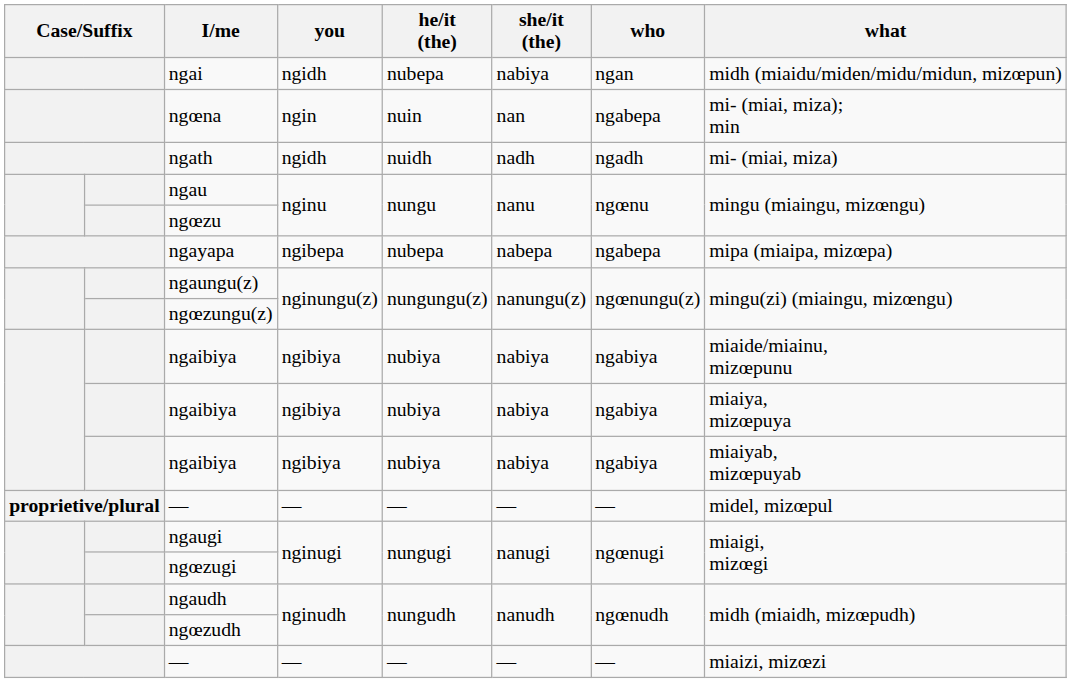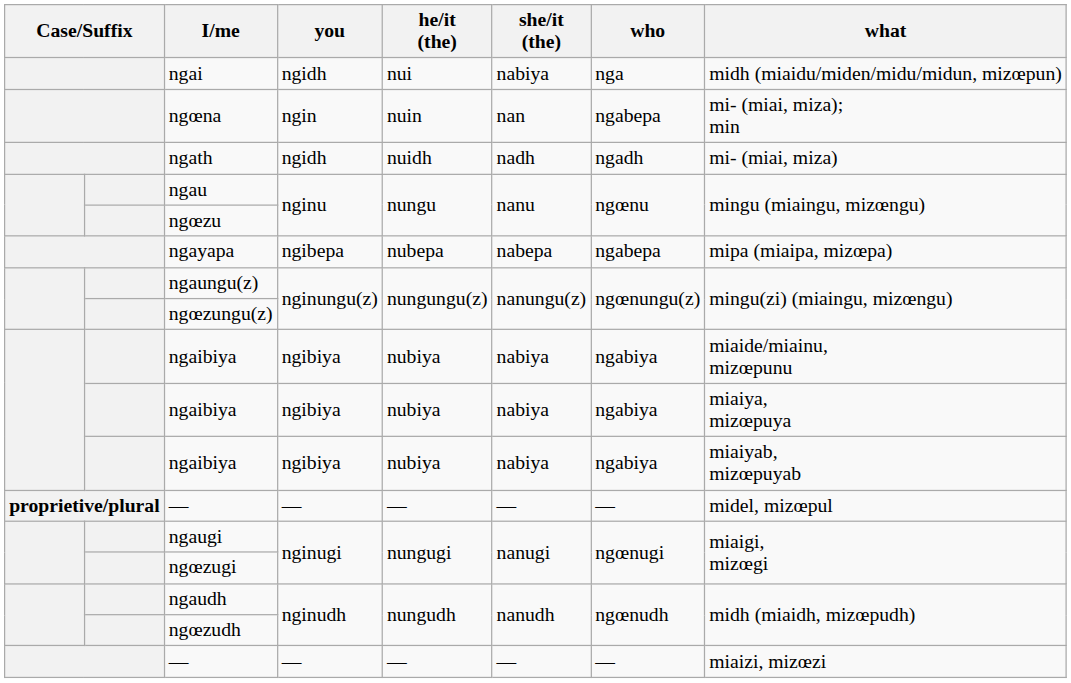 <table class="wikitable">
 <tr>
 <th colspan="2">Case/Suffix</th>
 <th>I/me</th>
 <th>you</th>
 <th>he/it<br>(the)</th>
 <th>she/it<br>(the)</th>
 <th>who</th>
 <th>what</th>
 </tr>
 <tr>
 <th colspan="2"></th>
 <td>ngai</td>
 <td>ngidh</td>
-<td>nubepa</td>
+<td>nui</td>
 <td>nabiya</td>
-<td>ngan</td>
+<td>nga</td>
 <td>midh (miaidu/miden/midu/midun, mizœpun)</td>
 </tr>
 <tr>
 <th colspan="2"></th>
 <td>ngœna</td>
 <td>ngin</td>
 <td>nuin</td>
 <td>nan</td>
 <td>ngabepa</td>
 <td>mi- (miai, miza);<br>min</td>
 </tr>
 <tr>
 <th colspan="2"></th>
 <td>ngath</td>
 <td>ngidh</td>
 <td>nuidh</td>
 <td>nadh</td>
 <td>ngadh</td>
 <td>mi- (miai, miza)</td>
 </tr>
 <tr>
 <th rowspan="2"></th>
 <th></th>
 <td>ngau</td>
 <td rowspan="2">nginu</td>
 <td rowspan="2">nungu</td>
 <td rowspan="2">nanu</td>
 <td rowspan="2">ngœnu</td>
 <td rowspan="2">mingu (miaingu, mizœngu)</td>
 </tr>
 <tr>
 <th></th>
 <td>ngœzu</td>
 </tr>
 <tr>
 <th colspan="2"></th>
 <td>ngayapa</td>
 <td>ngibepa</td>
 <td>nubepa</td>
 <td>nabepa</td>
 <td>ngabepa</td>
 <td>mipa (miaipa, mizœpa)</td>
 </tr>
 <tr>
 <th rowspan="2"></th>
 <th></th>
 <td>ngaungu(z)</td>
 <td rowspan="2">nginungu(z)</td>
 <td rowspan="2">nungungu(z)</td>
 <td rowspan="2">nanungu(z)</td>
 <td rowspan="2">ngœnungu(z)</td>
 <td rowspan="2">mingu(zi) (miaingu, mizœngu)</td>
 </tr>
 <tr>
 <th></th>
 <td>ngœzungu(z)</td>
 </tr>
 <tr>
 <th rowspan="3"></th>
 <th></th>
 <td>ngaibiya</td>
 <td>ngibiya</td>
 <td>nubiya</td>
 <td>nabiya</td>
 <td>ngabiya</td>
 <td>miaide/miainu,<br>mizœpunu</td>
 </tr>
 <tr>
 <th></th>
 <td>ngaibiya</td>
 <td>ngibiya</td>
 <td>nubiya</td>
 <td>nabiya</td>
 <td>ngabiya</td>
 <td>miaiya,<br>mizœpuya</td>
 </tr>
 <tr>
 <th></th>
 <td>ngaibiya</td>
 <td>ngibiya</td>
 <td>nubiya</td>
 <td>nabiya</td>
 <td>ngabiya</td>
 <td>miaiyab,<br>mizœpuyab</td>
 </tr>
 <tr>
 <th colspan="2">proprietive/plural</th>
 <td>—</td>
 <td>—</td>
 <td>—</td>
 <td>—</td>
 <td>—</td>
 <td>midel, mizœpul</td>
 </tr>
 <tr>
 <th rowspan="2"></th>
 <th></th>
 <td>ngaugi</td>
 <td rowspan="2">nginugi</td>
 <td rowspan="2">nungugi</td>
 <td rowspan="2">nanugi</td>
 <td rowspan="2">ngœnugi</td>
 <td rowspan="2">miaigi,<br>mizœgi</td>
 </tr>
 <tr>
 <th></th>
 <td>ngœzugi</td>
 </tr>
 <tr>
 <th rowspan="2"></th>
 <th></th>
 <td>ngaudh</td>
 <td rowspan="2">nginudh</td>
 <td rowspan="2">nungudh</td>
 <td rowspan="2">nanudh</td>
 <td rowspan="2">ngœnudh</td>
 <td rowspan="2">midh (miaidh, mizœpudh)</td>
 </tr>
 <tr>
 <th></th>
 <td>ngœzudh</td>
 </tr>
 <tr>
 <th colspan="2"></th>
 <td>—</td>
 <td>—</td>
 <td>—</td>
 <td>—</td>
 <td>—</td>
 <td>miaizi, mizœzi</td>
 </tr>
 </table>
